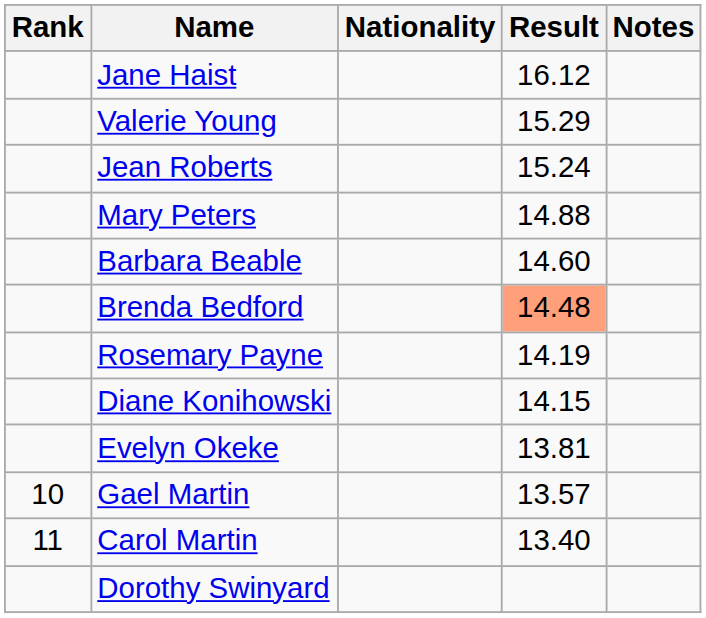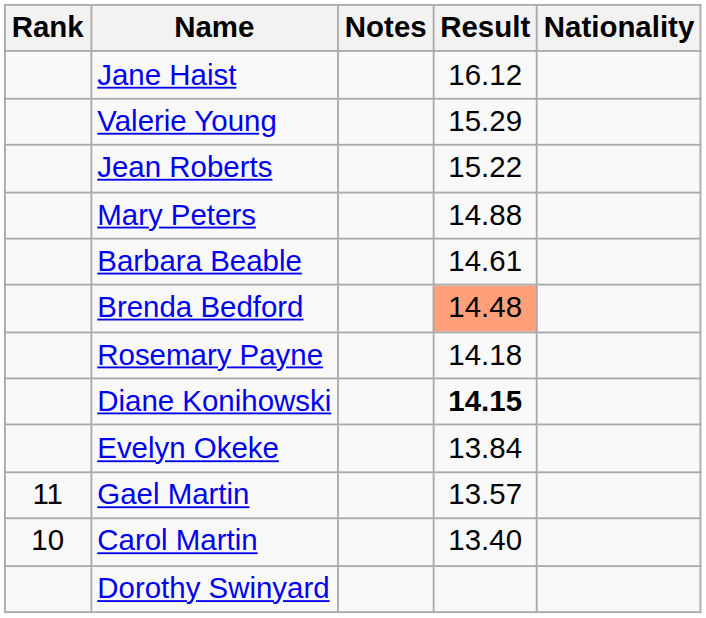 <table class="wikitable sortable" style=" text-align:center">
 <tr>
 <th>Rank</th>
 <th>Name</th>
+<th>Notes</th>
+<th>Result</th>
 <th>Nationality</th>
-<th>Result</th>
-<th>Notes</th>
 </tr>
 <tr>
 <td></td>
 <td align=left><a href='#'>Jane Haist</a></td>
+<td></td>
+<td>16.12</td>
 <td align=left></td>
-<td>16.12</td>
-<td></td>
 </tr>
 <tr>
 <td></td>
 <td align=left><a href='#'>Valerie Young</a></td>
+<td></td>
+<td>15.29</td>
 <td align=left></td>
-<td>15.29</td>
-<td></td>
 </tr>
 <tr>
 <td></td>
 <td align=left><a href='#'>Jean Roberts</a></td>
+<td></td>
+<td>15.22</td>
 <td align=left></td>
-<td>15.24</td>
-<td></td>
 </tr>
 <tr>
 <td></td>
 <td align=left><a href='#'>Mary Peters</a></td>
+<td></td>
+<td>14.88</td>
 <td align=left></td>
-<td>14.88</td>
-<td></td>
 </tr>
 <tr>
 <td></td>
 <td align=left><a href='#'>Barbara Beable</a></td>
+<td></td>
+<td>14.61</td>
 <td align=left></td>
-<td>14.60</td>
-<td></td>
 </tr>
 <tr>
 <td></td>
 <td align=left><a href='#'>Brenda Bedford</a></td>
+<td></td>
+<td style="background: lightsalmon;">14.48</td>
 <td align=left></td>
-<td style="background: lightsalmon;">14.48</td>
-<td></td>
 </tr>
 <tr>
 <td></td>
 <td align=left><a href='#'>Rosemary Payne</a></td>
+<td></td>
+<td>14.18</td>
 <td align=left></td>
-<td>14.19</td>
-<td></td>
 </tr>
 <tr>
 <td></td>
 <td align=left><a href='#'>Diane Konihowski</a></td>
+<td></td>
+<td><strong>14.15</strong></td>
 <td align=left></td>
-<td>14.15</td>
-<td></td>
 </tr>
 <tr>
 <td></td>
 <td align=left><a href='#'>Evelyn Okeke</a></td>
+<td></td>
+<td>13.84</td>
 <td align=left></td>
-<td>13.81</td>
+</tr>
+<tr>
+<td>11</td>
+<td align=left><a href='#'>Gael Martin</a></td>
 <td></td>
+<td>13.57</td>
+<td align=left></td>
 </tr>
 <tr>
 <td>10</td>
-<td align=left><a href='#'>Gael Martin</a></td>
+<td align=left><a href='#'>Carol Martin</a></td>
+<td></td>
+<td>13.40</td>
 <td align=left></td>
-<td>13.57</td>
-<td></td>
-</tr>
-<tr>
-<td>11</td>
-<td align=left><a href='#'>Carol Martin</a></td>
-<td align=left></td>
-<td>13.40</td>
-<td></td>
 </tr>
 <tr>
 <td></td>
 <td align=left><a href='#'>Dorothy Swinyard</a></td>
-<td align=left></td>
 <td></td>
 <td></td>
+<td align=left></td>
 </tr>
 </table>
